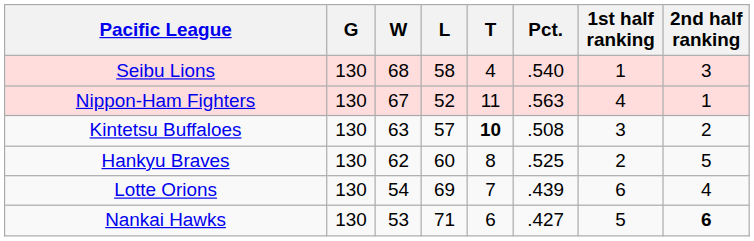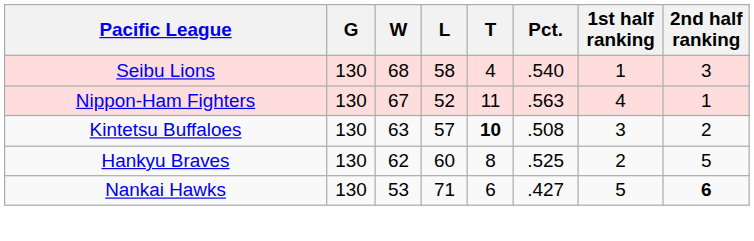 <table class="wikitable"  style="width:50%; text-align:center;">
 <tr>
 <th style="width:35%;"><a href='#'>Pacific League</a></th>
 <th style="width:5%;">G</th>
 <th style="width:5%;">W</th>
 <th style="width:5%;">L</th>
 <th style="width:5%;">T</th>
 <th style="width:7%;">Pct.</th>
 <th style="width:5%;">1st half ranking</th>
 <th style="width:5%;">2nd half ranking</th>
 </tr>
 <tr style="background:#fdd;">
 <td><a href='#'>Seibu Lions</a></td>
 <td>130</td>
 <td>68</td>
 <td>58</td>
 <td>4</td>
 <td>.540</td>
 <td>1</td>
 <td>3</td>
 </tr>
 <tr style="background:#fdd;">
 <td><a href='#'>Nippon-Ham Fighters</a></td>
 <td>130</td>
 <td>67</td>
 <td>52</td>
 <td>11</td>
 <td>.563</td>
 <td>4</td>
 <td>1</td>
 </tr>
 <tr align=center>
 <td><a href='#'>Kintetsu Buffaloes</a></td>
 <td>130</td>
 <td>63</td>
 <td>57</td>
 <td><strong>10</strong></td>
 <td>.508</td>
 <td>3</td>
 <td>2</td>
 </tr>
 <tr align=center>
 <td><a href='#'>Hankyu Braves</a></td>
 <td>130</td>
 <td>62</td>
 <td>60</td>
 <td>8</td>
 <td>.525</td>
 <td>2</td>
 <td>5</td>
 </tr>
 <tr align=center>
-<td><a href='#'>Lotte Orions</a></td>
-<td>130</td>
-<td>54</td>
-<td>69</td>
-<td>7</td>
-<td>.439</td>
-<td>6</td>
-<td>4</td>
-</tr>
-<tr align=center>
 <td><a href='#'>Nankai Hawks</a></td>
 <td>130</td>
 <td>53</td>
 <td>71</td>
 <td>6</td>
 <td>.427</td>
 <td>5</td>
 <td><strong>6</strong></td>
 </tr>
 </table>
